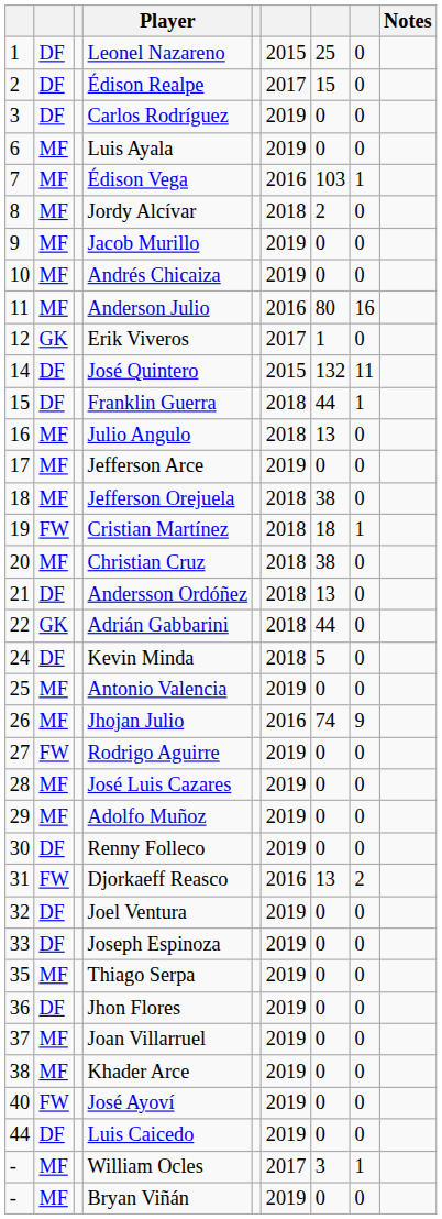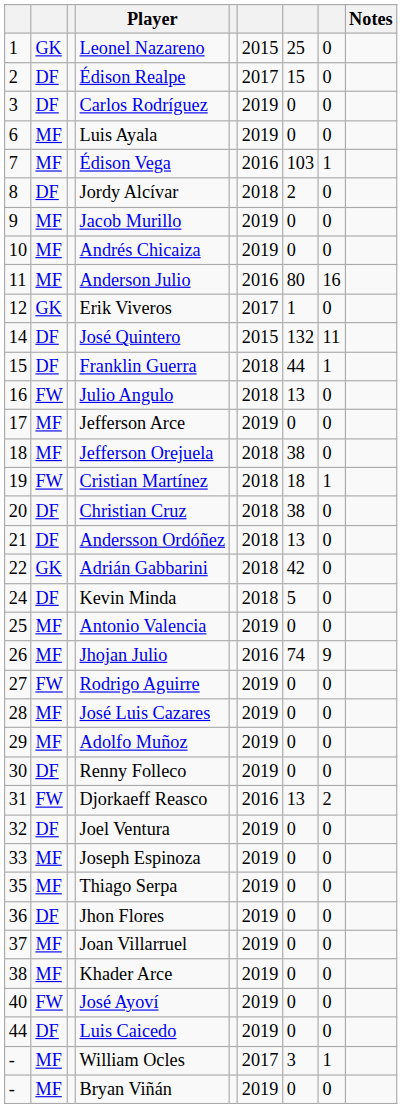 <table class="wikitable sortable">
 <tr>
 <th></th>
 <th></th>
 <th></th>
 <th>Player</th>
 <th></th>
 <th></th>
 <th></th>
 <th></th>
 <th>Notes</th>
 </tr>
 <tr>
 <td>1</td>
-<td><a href='#'>DF</a></td>
+<td><a href='#'>GK</a></td>
 <td></td>
 <td><a href='#'>Leonel Nazareno</a></td>
 <td></td>
 <td>2015</td>
 <td>25</td>
 <td>0</td>
 <td></td>
 </tr>
 <tr>
 <td>2</td>
 <td><a href='#'>DF</a></td>
 <td></td>
 <td><a href='#'>Édison Realpe</a></td>
 <td></td>
 <td>2017</td>
 <td>15</td>
 <td>0</td>
 <td></td>
 </tr>
 <tr>
 <td>3</td>
 <td><a href='#'>DF</a></td>
 <td></td>
 <td><a href='#'>Carlos Rodríguez</a></td>
 <td></td>
 <td>2019</td>
 <td>0</td>
 <td>0</td>
 <td></td>
 </tr>
 <tr>
 <td>6</td>
 <td><a href='#'>MF</a></td>
 <td></td>
 <td>Luis Ayala</td>
 <td></td>
 <td>2019</td>
 <td>0</td>
 <td>0</td>
 <td></td>
 </tr>
 <tr>
 <td>7</td>
 <td><a href='#'>MF</a></td>
 <td></td>
 <td><a href='#'>Édison Vega</a></td>
 <td></td>
 <td>2016</td>
 <td>103</td>
 <td>1</td>
 <td></td>
 </tr>
 <tr>
 <td>8</td>
-<td><a href='#'>MF</a></td>
+<td><a href='#'>DF</a></td>
 <td></td>
 <td>Jordy Alcívar</td>
 <td></td>
 <td>2018</td>
 <td>2</td>
 <td>0</td>
 <td></td>
 </tr>
 <tr>
 <td>9</td>
 <td><a href='#'>MF</a></td>
 <td></td>
 <td><a href='#'>Jacob Murillo</a></td>
 <td></td>
 <td>2019</td>
 <td>0</td>
 <td>0</td>
 <td></td>
 </tr>
 <tr>
 <td>10</td>
 <td><a href='#'>MF</a></td>
 <td></td>
 <td><a href='#'>Andrés Chicaiza</a></td>
 <td></td>
 <td>2019</td>
 <td>0</td>
 <td>0</td>
 <td></td>
 </tr>
 <tr>
 <td>11</td>
 <td><a href='#'>MF</a></td>
 <td></td>
 <td><a href='#'>Anderson Julio</a></td>
 <td></td>
 <td>2016</td>
 <td>80</td>
 <td>16</td>
 <td></td>
 </tr>
 <tr>
 <td>12</td>
 <td><a href='#'>GK</a></td>
 <td></td>
 <td>Erik Viveros</td>
 <td></td>
 <td>2017</td>
 <td>1</td>
 <td>0</td>
 <td></td>
 </tr>
 <tr>
 <td>14</td>
 <td><a href='#'>DF</a></td>
 <td></td>
 <td><a href='#'>José Quintero</a></td>
 <td></td>
 <td>2015</td>
 <td>132</td>
 <td>11</td>
 <td></td>
 </tr>
 <tr>
 <td>15</td>
 <td><a href='#'>DF</a></td>
 <td></td>
 <td><a href='#'>Franklin Guerra</a></td>
 <td></td>
 <td>2018</td>
 <td>44</td>
 <td>1</td>
 <td></td>
 </tr>
 <tr>
 <td>16</td>
-<td><a href='#'>MF</a></td>
+<td><a href='#'>FW</a></td>
 <td></td>
 <td><a href='#'>Julio Angulo</a></td>
 <td></td>
 <td>2018</td>
 <td>13</td>
 <td>0</td>
 <td></td>
 </tr>
 <tr>
 <td>17</td>
 <td><a href='#'>MF</a></td>
 <td></td>
 <td>Jefferson Arce</td>
 <td></td>
 <td>2019</td>
 <td>0</td>
 <td>0</td>
 <td></td>
 </tr>
 <tr>
 <td>18</td>
 <td><a href='#'>MF</a></td>
 <td></td>
 <td><a href='#'>Jefferson Orejuela</a></td>
 <td></td>
 <td>2018</td>
 <td>38</td>
 <td>0</td>
 <td></td>
 </tr>
 <tr>
 <td>19</td>
 <td><a href='#'>FW</a></td>
 <td></td>
 <td><a href='#'>Cristian Martínez</a></td>
 <td></td>
 <td>2018</td>
 <td>18</td>
 <td>1</td>
 <td></td>
 </tr>
 <tr>
 <td>20</td>
-<td><a href='#'>MF</a></td>
+<td><a href='#'>DF</a></td>
 <td></td>
 <td><a href='#'>Christian Cruz</a></td>
 <td></td>
 <td>2018</td>
 <td>38</td>
 <td>0</td>
 <td></td>
 </tr>
 <tr>
 <td>21</td>
 <td><a href='#'>DF</a></td>
 <td></td>
 <td><a href='#'>Andersson Ordóñez</a></td>
 <td></td>
 <td>2018</td>
 <td>13</td>
 <td>0</td>
 <td></td>
 </tr>
 <tr>
 <td>22</td>
 <td><a href='#'>GK</a></td>
 <td></td>
 <td><a href='#'>Adrián Gabbarini</a></td>
 <td></td>
 <td>2018</td>
-<td>44</td>
+<td>42</td>
 <td>0</td>
 <td></td>
 </tr>
 <tr>
 <td>24</td>
 <td><a href='#'>DF</a></td>
 <td></td>
 <td>Kevin Minda</td>
 <td></td>
 <td>2018</td>
 <td>5</td>
 <td>0</td>
 <td></td>
 </tr>
 <tr>
 <td>25</td>
 <td><a href='#'>MF</a></td>
 <td></td>
 <td><a href='#'>Antonio Valencia</a></td>
 <td></td>
 <td>2019</td>
 <td>0</td>
 <td>0</td>
 <td></td>
 </tr>
 <tr>
 <td>26</td>
 <td><a href='#'>MF</a></td>
 <td></td>
 <td><a href='#'>Jhojan Julio</a></td>
 <td></td>
 <td>2016</td>
 <td>74</td>
 <td>9</td>
 <td></td>
 </tr>
 <tr>
 <td>27</td>
 <td><a href='#'>FW</a></td>
 <td></td>
 <td><a href='#'>Rodrigo Aguirre</a></td>
 <td></td>
 <td>2019</td>
 <td>0</td>
 <td>0</td>
 <td></td>
 </tr>
 <tr>
 <td>28</td>
 <td><a href='#'>MF</a></td>
 <td></td>
 <td><a href='#'>José Luis Cazares</a></td>
 <td></td>
 <td>2019</td>
 <td>0</td>
 <td>0</td>
 <td></td>
 </tr>
 <tr>
 <td>29</td>
 <td><a href='#'>MF</a></td>
 <td></td>
 <td><a href='#'>Adolfo Muñoz</a></td>
 <td></td>
 <td>2019</td>
 <td>0</td>
 <td>0</td>
 <td></td>
 </tr>
 <tr>
 <td>30</td>
 <td><a href='#'>DF</a></td>
 <td></td>
 <td>Renny Folleco</td>
 <td></td>
 <td>2019</td>
 <td>0</td>
 <td>0</td>
 <td></td>
 </tr>
 <tr>
 <td>31</td>
 <td><a href='#'>FW</a></td>
 <td></td>
 <td>Djorkaeff Reasco</td>
 <td></td>
 <td>2016</td>
 <td>13</td>
 <td>2</td>
 <td></td>
 </tr>
 <tr>
 <td>32</td>
 <td><a href='#'>DF</a></td>
 <td></td>
 <td>Joel Ventura</td>
 <td></td>
 <td>2019</td>
 <td>0</td>
 <td>0</td>
 <td></td>
 </tr>
 <tr>
 <td>33</td>
-<td><a href='#'>DF</a></td>
+<td><a href='#'>MF</a></td>
 <td></td>
 <td>Joseph Espinoza</td>
 <td></td>
 <td>2019</td>
 <td>0</td>
 <td>0</td>
 <td></td>
 </tr>
 <tr>
 <td>35</td>
 <td><a href='#'>MF</a></td>
 <td></td>
 <td>Thiago Serpa</td>
 <td></td>
 <td>2019</td>
 <td>0</td>
 <td>0</td>
 <td></td>
 </tr>
 <tr>
 <td>36</td>
 <td><a href='#'>DF</a></td>
 <td></td>
 <td>Jhon Flores</td>
 <td></td>
 <td>2019</td>
 <td>0</td>
 <td>0</td>
 <td></td>
 </tr>
 <tr>
 <td>37</td>
 <td><a href='#'>MF</a></td>
 <td></td>
 <td>Joan Villarruel</td>
 <td></td>
 <td>2019</td>
 <td>0</td>
 <td>0</td>
 <td></td>
 </tr>
 <tr>
 <td>38</td>
 <td><a href='#'>MF</a></td>
 <td></td>
 <td>Khader Arce</td>
 <td></td>
 <td>2019</td>
 <td>0</td>
 <td>0</td>
 <td></td>
 </tr>
 <tr>
 <td>40</td>
 <td><a href='#'>FW</a></td>
 <td></td>
 <td><a href='#'>José Ayoví</a></td>
 <td></td>
 <td>2019</td>
 <td>0</td>
 <td>0</td>
 <td></td>
 </tr>
 <tr>
 <td>44</td>
 <td><a href='#'>DF</a></td>
 <td></td>
 <td><a href='#'>Luis Caicedo</a></td>
 <td></td>
 <td>2019</td>
 <td>0</td>
 <td>0</td>
 <td></td>
 </tr>
 <tr>
 <td>-</td>
 <td><a href='#'>MF</a></td>
 <td></td>
 <td>William Ocles</td>
 <td></td>
 <td>2017</td>
 <td>3</td>
 <td>1</td>
 <td></td>
 </tr>
 <tr>
 <td>-</td>
 <td><a href='#'>MF</a></td>
 <td></td>
 <td>Bryan Viñán</td>
 <td></td>
 <td>2019</td>
 <td>0</td>
 <td>0</td>
 <td></td>
 </tr>
 <tr>
 </tr>
 </table>
